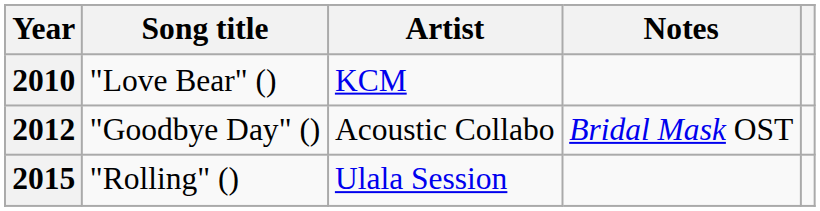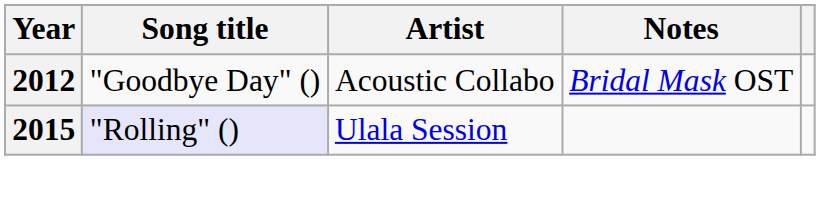 <table class="wikitable plainrowheaders sortable">
 <tr>
 <th scope="col">Year</th>
 <th scope="col">Song title</th>
 <th scope="col">Artist</th>
 <th scope="col">Notes</th>
 <th scope="col" class="unsortable"></th>
-</tr>
-<tr>
-<th scope="row">2010</th>
-<td>"Love Bear" ()</td>
-<td><a href='#'>KCM</a></td>
-<td></td>
-<td style="text-align:center"></td>
 </tr>
 <tr>
 <th scope="row">2012</th>
 <td>"Goodbye Day" ()</td>
 <td>Acoustic Collabo</td>
 <td><em><a href='#'>Bridal Mask</a></em> OST</td>
 <td style="text-align:center"></td>
 </tr>
 <tr>
 <th scope="row">2015</th>
-<td>"Rolling" ()</td>
+<td style="background: lavender;">"Rolling" ()</td>
 <td><a href='#'>Ulala Session</a></td>
 <td></td>
 <td style="text-align:center"></td>
 </tr>
 </table>
